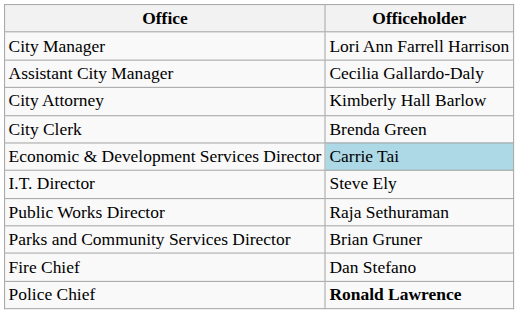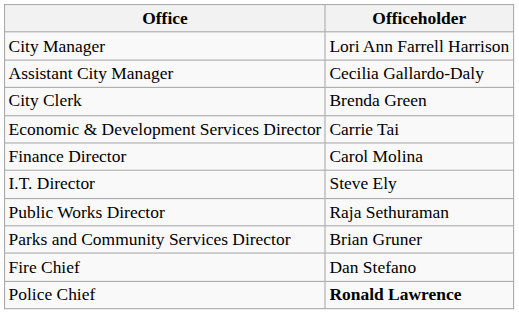 <table class="wikitable">
 <tr>
 <th>Office</th>
 <th>Officeholder</th>
 </tr>
 <tr>
 <td>City Manager</td>
 <td>Lori Ann Farrell Harrison</td>
 </tr>
 <tr>
 <td>Assistant City Manager</td>
 <td>Cecilia Gallardo-Daly</td>
 </tr>
 <tr>
-<td>City Attorney</td>
-<td>Kimberly Hall Barlow</td>
-</tr>
-<tr>
 <td>City Clerk</td>
 <td>Brenda Green</td>
 </tr>
 <tr>
 <td>Economic & Development Services Director</td>
-<td style="background: lightblue;">Carrie Tai</td>
+<td>Carrie Tai</td>
+</tr>
+<tr>
+<td>Finance Director</td>
+<td>Carol Molina</td>
 </tr>
 <tr>
 <td>I.T. Director</td>
 <td>Steve Ely</td>
 </tr>
 <tr>
 <td>Public Works Director</td>
 <td>Raja Sethuraman</td>
 </tr>
 <tr>
 <td>Parks and Community Services Director</td>
 <td>Brian Gruner</td>
 </tr>
 <tr>
 <td>Fire Chief</td>
 <td>Dan Stefano</td>
 </tr>
 <tr>
 <td>Police Chief</td>
 <td><strong>Ronald Lawrence</strong></td>
 </tr>
 </table>
